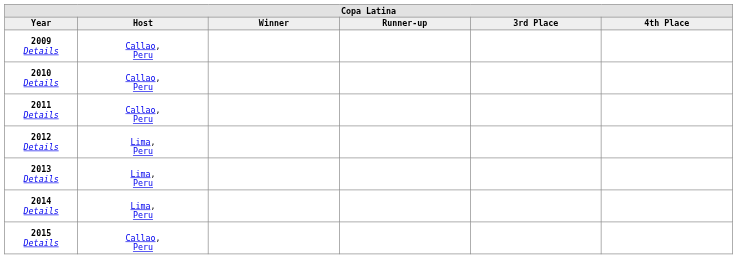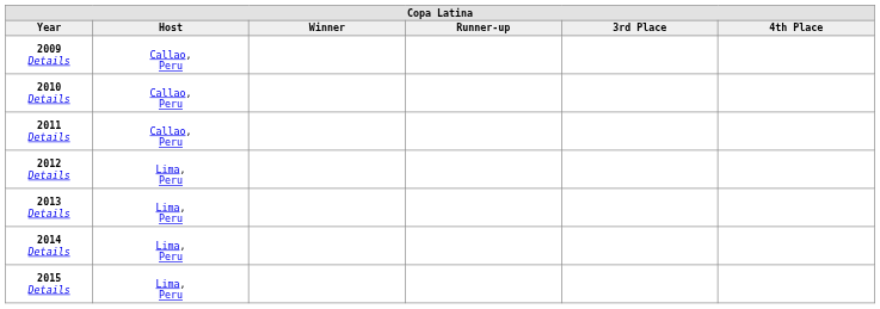 <table class="toccolours" border="1" cellpadding="2" style="border-collapse: collapse; text-align: center; width: 90%; margin: 0 auto;">
 <tr style= "background: #e2e2e2;">
 <th colspan=6 width=100%>Copa Latina</th>
 </tr>
 <tr style="background: #efefef;">
 <th width=10%>Year</th>
 <th width=18%>Host</th>
 <th width=18%>Winner</th>
 <th width=18%>Runner-up</th>
 <th width=18%>3rd Place</th>
 <th width=18%>4th Place</th>
 </tr>
 <tr align=center>
 <td><strong>2009</strong><br><em><a href='#'>Details</a></em></td>
 <td><br><a href='#'>Callao</a>,<br> <a href='#'>Peru</a></td>
 <td><strong></strong></td>
 <td></td>
 <td></td>
 <td></td>
 </tr>
 <tr align=center>
 <td><strong>2010</strong><br><em><a href='#'>Details</a></em></td>
 <td><br><a href='#'>Callao</a>,<br> <a href='#'>Peru</a></td>
 <td><strong></strong></td>
 <td></td>
 <td></td>
 <td></td>
 </tr>
 <tr align=center>
 <td><strong>2011</strong><br><em><a href='#'>Details</a></em></td>
 <td><br><a href='#'>Callao</a>,<br> <a href='#'>Peru</a></td>
 <td><strong></strong></td>
 <td></td>
 <td></td>
 <td></td>
 </tr>
 <tr align=center>
 <td><strong>2012</strong><br><em><a href='#'>Details</a></em></td>
 <td><br><a href='#'>Lima</a>,<br> <a href='#'>Peru</a></td>
 <td><strong></strong></td>
 <td></td>
 <td></td>
 <td></td>
 </tr>
 <tr align=center>
 <td><strong>2013</strong><br><em><a href='#'>Details</a></em></td>
 <td><br><a href='#'>Lima</a>,<br> <a href='#'>Peru</a></td>
 <td><strong></strong></td>
 <td></td>
 <td></td>
 <td></td>
 </tr>
 <tr align=center>
 <td><strong>2014</strong><br><em><a href='#'>Details</a></em></td>
 <td><br><a href='#'>Lima</a>,<br> <a href='#'>Peru</a></td>
 <td><strong></strong></td>
 <td></td>
 <td></td>
 <td></td>
 </tr>
 <tr align=center>
 <td><strong>2015</strong><br><em><a href='#'>Details</a></em></td>
-<td><br><a href='#'>Callao</a>,<br> <a href='#'>Peru</a></td>
+<td><br><a href='#'>Lima</a>,<br> <a href='#'>Peru</a></td>
 <td><strong></strong></td>
 <td></td>
 <td></td>
 <td></td>
 </tr>
 </table>
